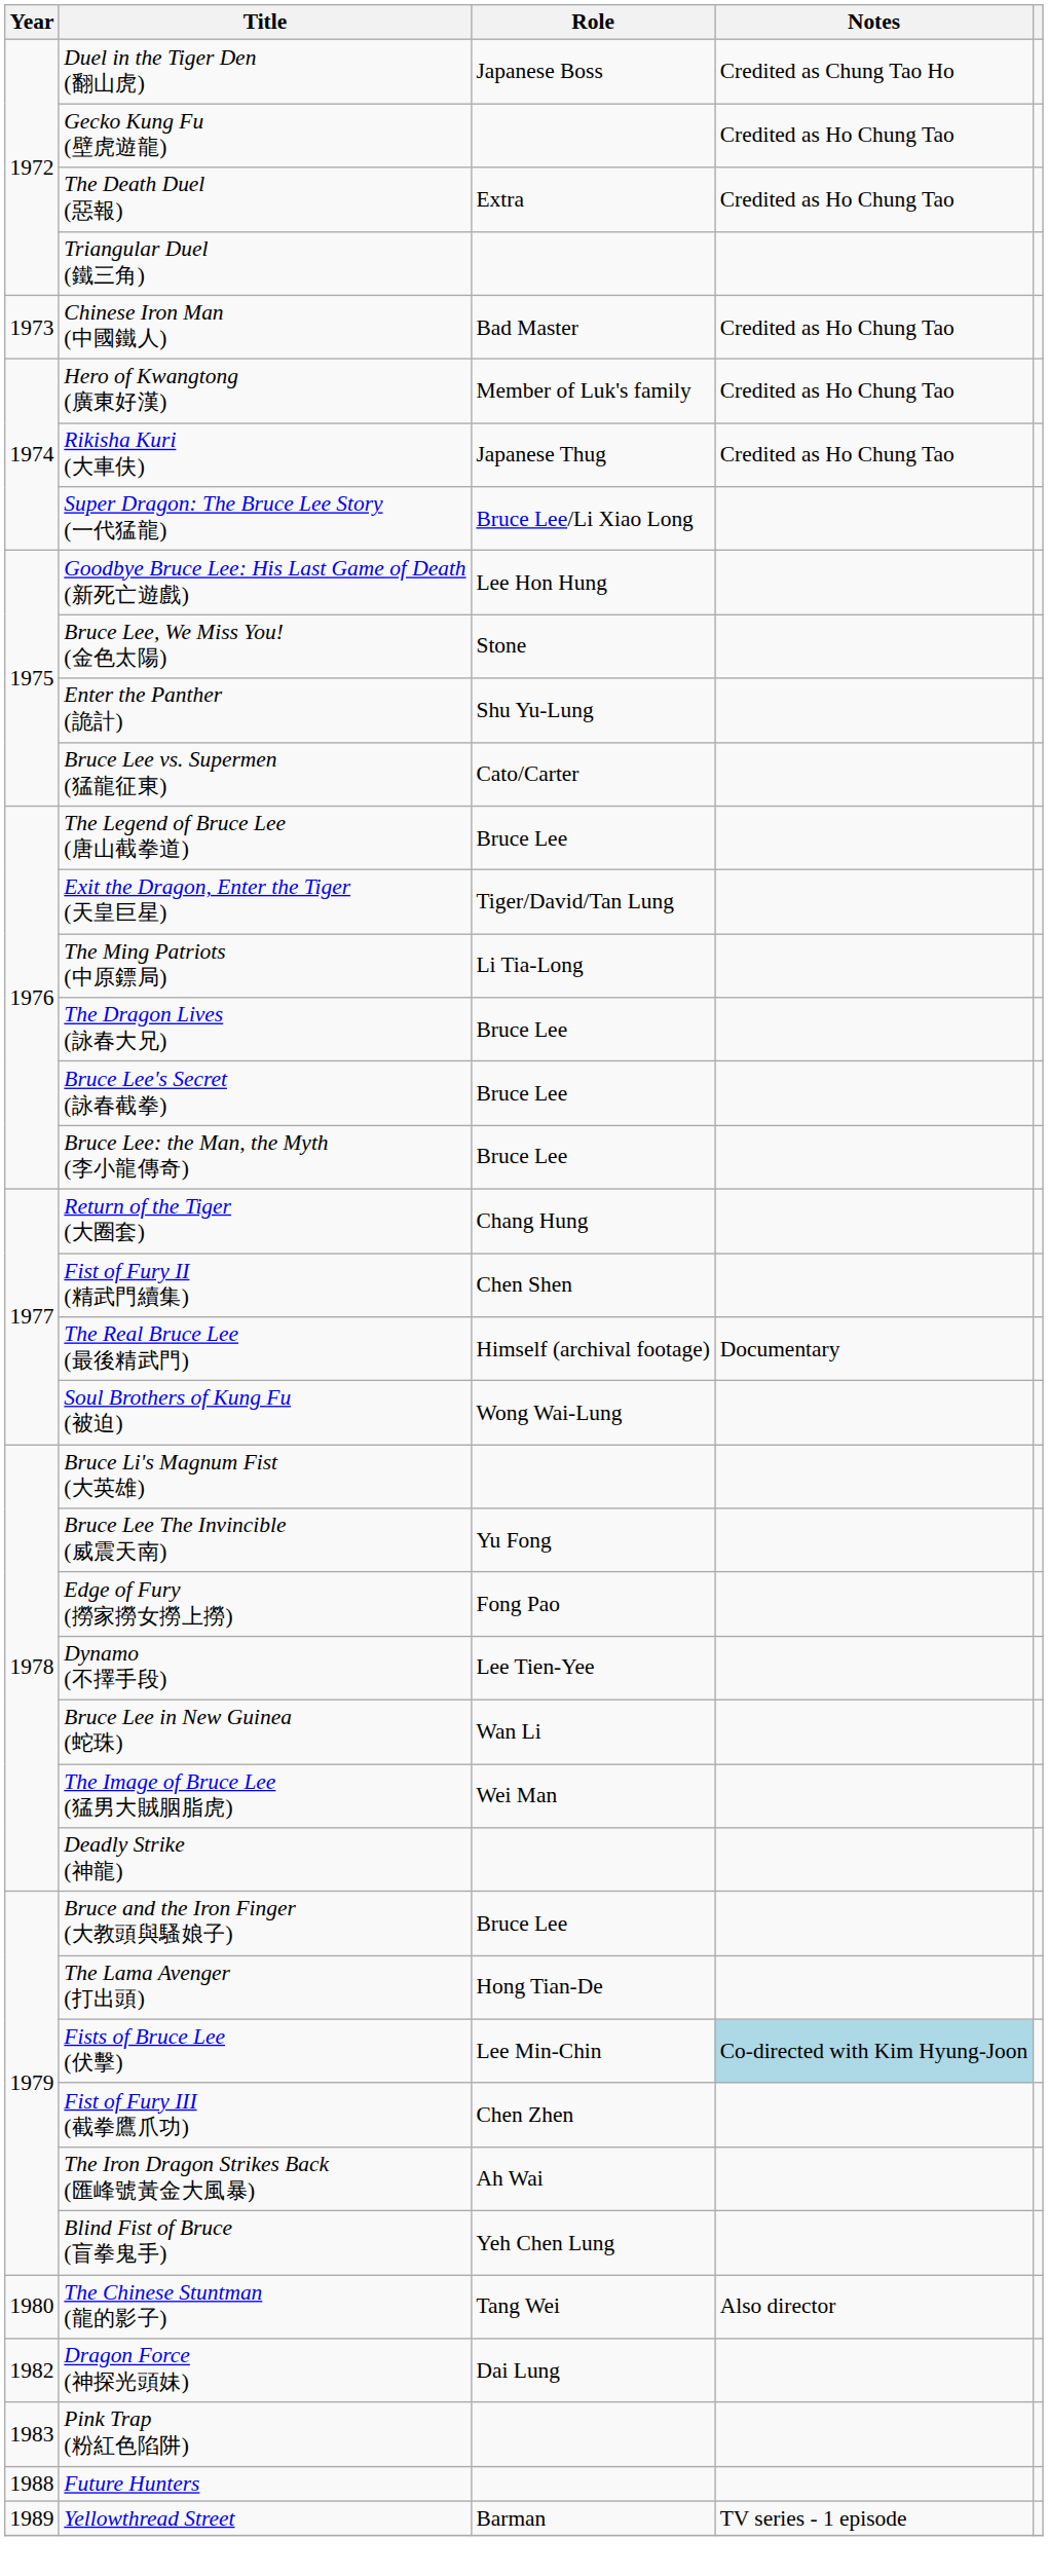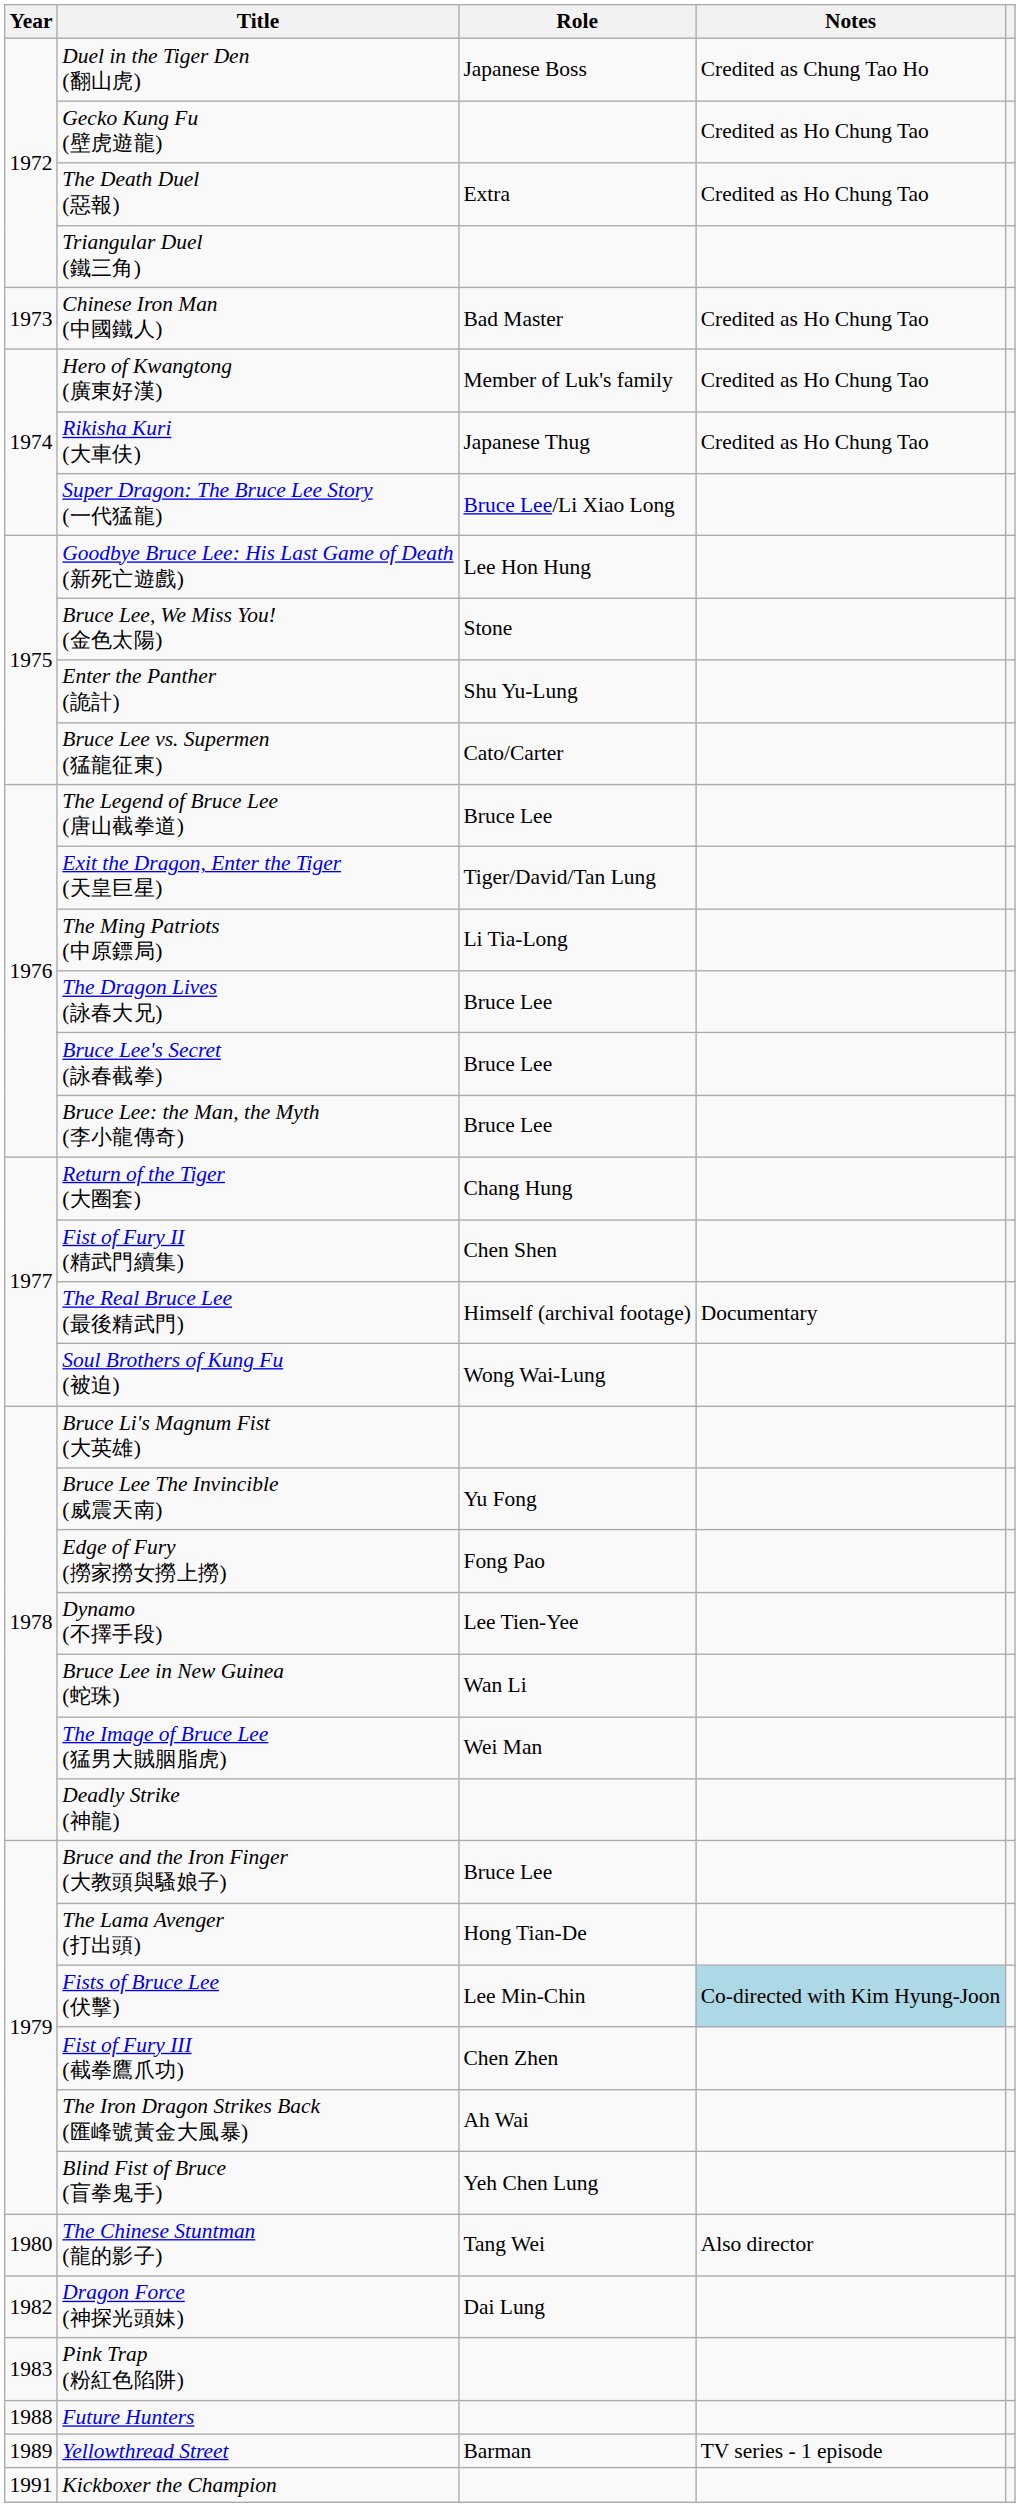 <table class="wikitable plainrowheaders sortable" style="margin-right: 0;">
 <tr>
 <th scope="col">Year</th>
 <th scope="col">Title</th>
 <th scope="col">Role</th>
 <th scope="col" class="unsortable">Notes</th>
 <th scope="col" class="unsortable"></th>
 </tr>
 <tr>
 <td rowspan=4>1972</td>
 <td><em>Duel in the Tiger Den</em><br>(翻山虎)</td>
 <td>Japanese Boss</td>
 <td>Credited as Chung Tao Ho</td>
 <td></td>
 </tr>
 <tr>
 <td><em>Gecko Kung Fu</em><br>(壁虎遊龍)</td>
 <td></td>
 <td>Credited as Ho Chung Tao</td>
 <td></td>
 </tr>
 <tr>
 <td><em>The Death Duel</em><br>(惡報)</td>
 <td>Extra</td>
 <td>Credited as Ho Chung Tao</td>
 <td></td>
 </tr>
 <tr>
 <td><em>Triangular Duel</em><br>(鐵三角)</td>
 <td></td>
 <td></td>
 <td></td>
 </tr>
 <tr>
 <td>1973</td>
 <td><em>Chinese Iron Man</em><br>(中國鐵人)</td>
 <td>Bad Master</td>
 <td>Credited as Ho Chung Tao</td>
 <td></td>
 </tr>
 <tr>
 <td rowspan=3>1974</td>
 <td><em>Hero of Kwangtong</em><br>(廣東好漢)</td>
 <td>Member of Luk's family</td>
 <td>Credited as Ho Chung Tao</td>
 <td></td>
 </tr>
 <tr>
 <td><em><a href='#'>Rikisha Kuri</a></em><br>(大車伕)</td>
 <td>Japanese Thug</td>
 <td>Credited as Ho Chung Tao</td>
 <td></td>
 </tr>
 <tr>
 <td><em><a href='#'>Super Dragon: The Bruce Lee Story</a></em><br>(一代猛龍)</td>
 <td><a href='#'>Bruce Lee</a>/Li Xiao Long</td>
 <td></td>
 <td></td>
 </tr>
 <tr>
 <td rowspan=4>1975</td>
 <td><em><a href='#'>Goodbye Bruce Lee: His Last Game of Death</a></em><br>(新死亡遊戲)</td>
 <td>Lee Hon Hung</td>
 <td></td>
 <td></td>
 </tr>
 <tr>
 <td><em>Bruce Lee, We Miss You!</em><br>(金色太陽)</td>
 <td>Stone</td>
 <td></td>
 <td></td>
 </tr>
 <tr>
 <td><em>Enter the Panther</em><br>(詭計)</td>
 <td>Shu Yu-Lung</td>
 <td></td>
 <td></td>
 </tr>
 <tr>
 <td><em>Bruce Lee vs. Supermen</em><br>(猛龍征東)</td>
 <td>Cato/Carter</td>
 <td></td>
 <td></td>
 </tr>
 <tr>
 <td rowspan=6>1976</td>
 <td><em>The Legend of Bruce Lee</em><br>(唐山截拳道)</td>
 <td>Bruce Lee</td>
 <td></td>
 <td></td>
 </tr>
 <tr>
 <td><em><a href='#'>Exit the Dragon, Enter the Tiger</a></em><br>(天皇巨星)</td>
 <td>Tiger/David/Tan Lung</td>
 <td></td>
 <td></td>
 </tr>
 <tr>
 <td><em>The Ming Patriots</em><br>(中原鏢局)</td>
 <td>Li Tia-Long</td>
 <td></td>
 <td></td>
 </tr>
 <tr>
 <td><em><a href='#'>The Dragon Lives</a></em><br>(詠春大兄)</td>
 <td>Bruce Lee</td>
 <td></td>
 <td></td>
 </tr>
 <tr>
 <td><em><a href='#'>Bruce Lee's Secret</a></em><br>(詠春截拳)</td>
 <td>Bruce Lee</td>
 <td></td>
 <td></td>
 </tr>
 <tr>
 <td><em>Bruce Lee: the Man, the Myth</em><br>(李小龍傳奇)</td>
 <td>Bruce Lee</td>
 <td></td>
 <td></td>
 </tr>
 <tr>
 <td rowspan=4>1977</td>
 <td><em><a href='#'>Return of the Tiger</a></em><br>(大圈套)</td>
 <td>Chang Hung</td>
 <td></td>
 <td></td>
 </tr>
 <tr>
 <td><em><a href='#'>Fist of Fury II</a></em><br>(精武門續集)</td>
 <td>Chen Shen</td>
 <td></td>
 <td></td>
 </tr>
 <tr>
 <td><em><a href='#'>The Real Bruce Lee</a></em><br>(最後精武門)</td>
 <td>Himself (archival footage)</td>
 <td>Documentary</td>
 <td></td>
 </tr>
 <tr>
 <td><em><a href='#'>Soul Brothers of Kung Fu</a></em><br>(被迫)</td>
 <td>Wong Wai-Lung</td>
 <td></td>
 <td></td>
 </tr>
 <tr>
 <td rowspan=7>1978</td>
 <td><em>Bruce Li's Magnum Fist</em><br>(大英雄)</td>
 <td></td>
 <td></td>
 <td></td>
 </tr>
 <tr>
 <td><em>Bruce Lee The Invincible</em><br>(威震天南)</td>
 <td>Yu Fong</td>
 <td></td>
 <td></td>
 </tr>
 <tr>
 <td><em>Edge of Fury</em><br>(撈家撈女撈上撈)</td>
 <td>Fong Pao</td>
 <td></td>
 <td></td>
 </tr>
 <tr>
 <td><em>Dynamo</em><br>(不擇手段)</td>
 <td>Lee Tien-Yee</td>
 <td></td>
 <td></td>
 </tr>
 <tr>
 <td><em>Bruce Lee in New Guinea</em><br>(蛇珠)</td>
 <td>Wan Li</td>
 <td></td>
 <td></td>
 </tr>
 <tr>
 <td><em><a href='#'>The Image of Bruce Lee</a></em><br>(猛男大賊胭脂虎)</td>
 <td>Wei Man</td>
 <td></td>
 <td></td>
 </tr>
 <tr>
 <td><em>Deadly Strike</em><br>(神龍)</td>
 <td></td>
 <td></td>
 <td></td>
 </tr>
 <tr>
 <td rowspan=6>1979</td>
 <td><em>Bruce and the Iron Finger</em><br>(大教頭與騷娘子)</td>
 <td>Bruce Lee</td>
 <td></td>
 <td></td>
 </tr>
 <tr>
 <td><em>The Lama Avenger</em><br>(打出頭)</td>
 <td>Hong Tian-De</td>
 <td></td>
 <td></td>
 </tr>
 <tr>
 <td><em><a href='#'>Fists of Bruce Lee</a></em><br>(伏擊)</td>
 <td>Lee Min-Chin</td>
 <td style="background: lightblue;">Co-directed with Kim Hyung-Joon</td>
 <td></td>
 </tr>
 <tr>
 <td><em><a href='#'>Fist of Fury III</a></em><br>(截拳鷹爪功)</td>
 <td>Chen Zhen</td>
 <td></td>
 <td></td>
 </tr>
 <tr>
 <td><em>The Iron Dragon Strikes Back</em><br>(匯峰號黃金大風暴)</td>
 <td>Ah Wai</td>
 <td></td>
 <td></td>
 </tr>
 <tr>
 <td><em>Blind Fist of Bruce</em><br>(盲拳鬼手)</td>
 <td>Yeh Chen Lung</td>
 <td></td>
 <td></td>
 </tr>
 <tr>
 <td>1980</td>
 <td><em><a href='#'>The Chinese Stuntman</a></em><br>(龍的影子)</td>
 <td>Tang Wei</td>
 <td>Also director</td>
 <td></td>
 </tr>
 <tr>
 <td>1982</td>
 <td><em><a href='#'>Dragon Force</a></em><br>(神探光頭妹)</td>
 <td>Dai Lung</td>
 <td></td>
 <td></td>
 </tr>
 <tr>
 <td>1983</td>
 <td><em>Pink Trap</em><br>(粉紅色陷阱)</td>
 <td></td>
 <td></td>
 <td></td>
 </tr>
 <tr>
 <td>1988</td>
 <td><em><a href='#'>Future Hunters</a></em></td>
 <td></td>
 <td></td>
 <td></td>
 </tr>
 <tr>
 <td>1989</td>
 <td><em><a href='#'>Yellowthread Street</a></em></td>
 <td>Barman</td>
 <td>TV series - 1 episode</td>
 <td></td>
 </tr>
 <tr>
+<td>1991</td>
+<td><em>Kickboxer the Champion</em></td>
+<td></td>
+<td></td>
+<td></td>
+</tr>
+<tr>
 </tr>
 </table>
